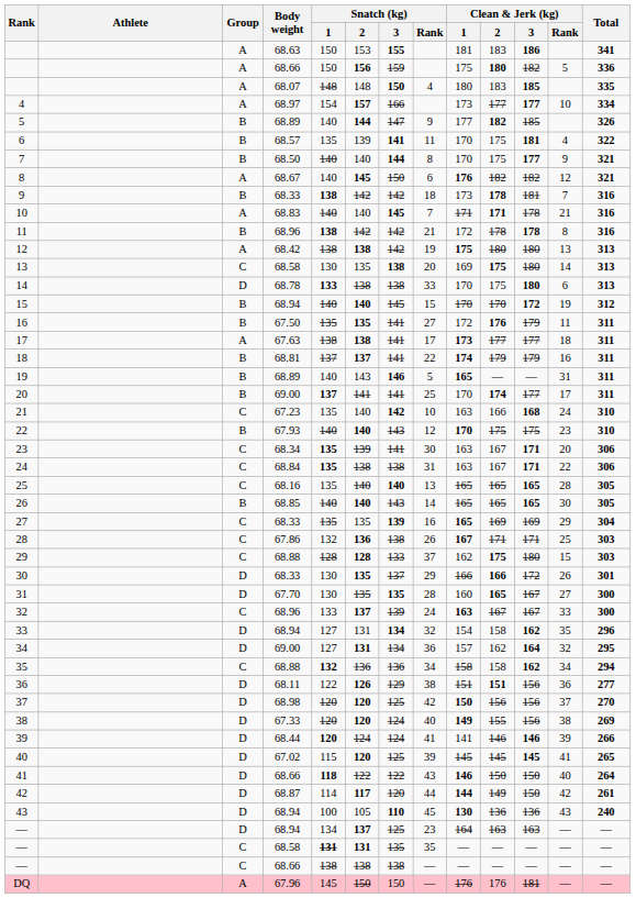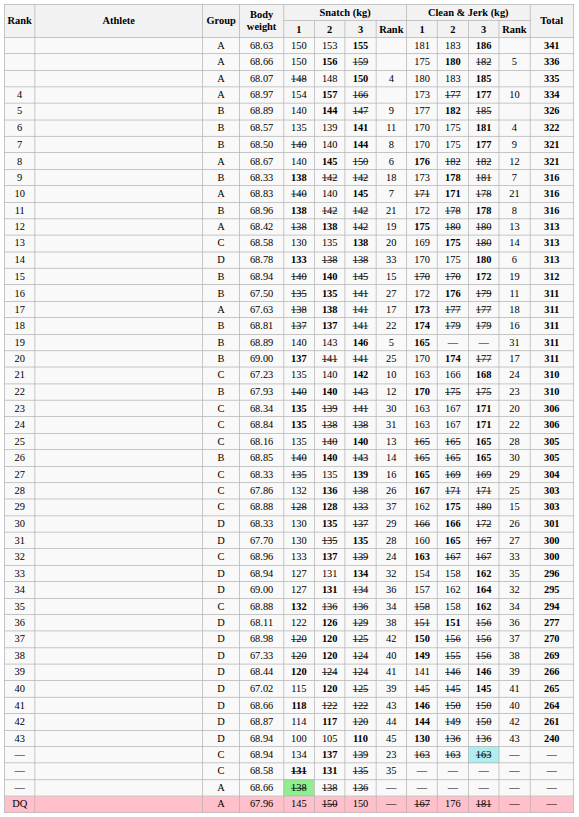 <table class = "wikitable" style="text-align:center;">
 <tr>
 <th rowspan=2 width=40>Rank</th>
 <th rowspan=2 width=250>Athlete</th>
 <th rowspan=2 width=50>Group</th>
 <th rowspan=2 width=60>Body weight</th>
 <th colspan=4>Snatch (kg)</th>
 <th colspan=4>Clean & Jerk (kg)</th>
 <th rowspan=2 width=60>Total</th>
 </tr>
 <tr>
 <th width=40>1</th>
 <th width=40>2</th>
 <th width=40>3</th>
 <th width=40>Rank</th>
 <th width=40>1</th>
 <th width=40>2</th>
 <th width=40>3</th>
 <th width=40>Rank</th>
 </tr>
 <tr>
 <td></td>
 <td align=left></td>
 <td>A</td>
 <td>68.63</td>
 <td>150</td>
 <td>153</td>
 <td><strong>155</strong></td>
 <td></td>
 <td>181</td>
 <td>183</td>
 <td><strong>186</strong></td>
 <td></td>
 <td><strong>341</strong></td>
 </tr>
 <tr>
 <td></td>
 <td align=left></td>
 <td>A</td>
 <td>68.66</td>
 <td>150</td>
 <td><strong>156</strong></td>
 <td><s>159</s></td>
 <td></td>
 <td>175</td>
 <td><strong>180</strong></td>
 <td><s>182</s></td>
 <td>5</td>
 <td><strong>336</strong></td>
 </tr>
 <tr>
 <td></td>
 <td align=left></td>
 <td>A</td>
 <td>68.07</td>
 <td><s>148</s></td>
 <td>148</td>
 <td><strong>150</strong></td>
 <td>4</td>
 <td>180</td>
 <td>183</td>
 <td><strong>185</strong></td>
 <td></td>
 <td><strong>335</strong></td>
 </tr>
 <tr>
 <td>4</td>
 <td align=left></td>
 <td>A</td>
 <td>68.97</td>
 <td>154</td>
 <td><strong>157</strong></td>
 <td><s>166</s></td>
 <td></td>
 <td>173</td>
 <td><s>177</s></td>
 <td><strong>177</strong></td>
 <td>10</td>
 <td><strong>334</strong></td>
 </tr>
 <tr>
 <td>5</td>
 <td align=left></td>
 <td>B</td>
 <td>68.89</td>
 <td>140</td>
 <td><strong>144</strong></td>
 <td><s>147</s></td>
 <td>9</td>
 <td>177</td>
 <td><strong>182</strong></td>
 <td><s>185</s></td>
 <td></td>
 <td><strong>326</strong></td>
 </tr>
 <tr>
 <td>6</td>
 <td align=left></td>
 <td>B</td>
 <td>68.57</td>
 <td>135</td>
 <td>139</td>
 <td><strong>141</strong></td>
 <td>11</td>
 <td>170</td>
 <td>175</td>
 <td><strong>181</strong></td>
 <td>4</td>
 <td><strong>322</strong></td>
 </tr>
 <tr>
 <td>7</td>
 <td align=left></td>
 <td>B</td>
 <td>68.50</td>
 <td><s>140</s></td>
 <td>140</td>
 <td><strong>144</strong></td>
 <td>8</td>
 <td>170</td>
 <td>175</td>
 <td><strong>177</strong></td>
 <td>9</td>
 <td><strong>321</strong></td>
 </tr>
 <tr>
 <td>8</td>
 <td align=left></td>
 <td>A</td>
 <td>68.67</td>
 <td>140</td>
 <td><strong>145</strong></td>
 <td><s>150</s></td>
 <td>6</td>
 <td><strong>176</strong></td>
 <td><s>182</s></td>
 <td><s>182</s></td>
 <td>12</td>
 <td><strong>321</strong></td>
 </tr>
 <tr>
 <td>9</td>
 <td align=left></td>
 <td>B</td>
 <td>68.33</td>
 <td><strong>138</strong></td>
 <td><s>142</s></td>
 <td><s>142</s></td>
 <td>18</td>
 <td>173</td>
 <td><strong>178</strong></td>
 <td><s>181</s></td>
 <td>7</td>
 <td><strong>316</strong></td>
 </tr>
 <tr>
 <td>10</td>
 <td align=left></td>
 <td>A</td>
 <td>68.83</td>
 <td><s>140</s></td>
 <td>140</td>
 <td><strong>145</strong></td>
 <td>7</td>
 <td><s>171</s></td>
 <td><strong>171</strong></td>
 <td><s>178</s></td>
 <td>21</td>
 <td><strong>316</strong></td>
 </tr>
 <tr>
 <td>11</td>
 <td align=left></td>
 <td>B</td>
 <td>68.96</td>
 <td><strong>138</strong></td>
 <td><s>142</s></td>
 <td><s>142</s></td>
 <td>21</td>
 <td>172</td>
 <td><s>178</s></td>
 <td><strong>178</strong></td>
 <td>8</td>
 <td><strong>316</strong></td>
 </tr>
 <tr>
 <td>12</td>
 <td align=left></td>
 <td>A</td>
 <td>68.42</td>
 <td><s>138</s></td>
 <td><strong>138</strong></td>
 <td><s>142</s></td>
 <td>19</td>
 <td><strong>175</strong></td>
 <td><s>180</s></td>
 <td><s>180</s></td>
 <td>13</td>
 <td><strong>313</strong></td>
 </tr>
 <tr>
 <td>13</td>
 <td align=left></td>
 <td>C</td>
 <td>68.58</td>
 <td>130</td>
 <td>135</td>
 <td><strong>138</strong></td>
 <td>20</td>
 <td>169</td>
 <td><strong>175</strong></td>
 <td><s>180</s></td>
 <td>14</td>
 <td><strong>313</strong></td>
 </tr>
 <tr>
 <td>14</td>
 <td align=left></td>
 <td>D</td>
 <td>68.78</td>
 <td><strong>133</strong></td>
 <td><s>138</s></td>
 <td><s>138</s></td>
 <td>33</td>
 <td>170</td>
 <td>175</td>
 <td><strong>180</strong></td>
 <td>6</td>
 <td><strong>313</strong></td>
 </tr>
 <tr>
 <td>15</td>
 <td align=left></td>
 <td>B</td>
 <td>68.94</td>
 <td><s>140</s></td>
 <td><strong>140</strong></td>
 <td><s>145</s></td>
 <td>15</td>
 <td><s>170</s></td>
 <td><s>170</s></td>
 <td><strong>172</strong></td>
 <td>19</td>
 <td><strong>312</strong></td>
 </tr>
 <tr>
 <td>16</td>
 <td align=left></td>
 <td>B</td>
 <td>67.50</td>
 <td><s>135</s></td>
 <td><strong>135</strong></td>
 <td><s>141</s></td>
 <td>27</td>
 <td>172</td>
 <td><strong>176</strong></td>
 <td><s>179</s></td>
 <td>11</td>
 <td><strong>311</strong></td>
 </tr>
 <tr>
 <td>17</td>
 <td align=left></td>
 <td>A</td>
 <td>67.63</td>
 <td><s>138</s></td>
 <td><strong>138</strong></td>
 <td><s>141</s></td>
 <td>17</td>
 <td><strong>173</strong></td>
 <td><s>177</s></td>
 <td><s>177</s></td>
 <td>18</td>
 <td><strong>311</strong></td>
 </tr>
 <tr>
 <td>18</td>
 <td align=left></td>
 <td>B</td>
 <td>68.81</td>
 <td><s>137</s></td>
 <td><strong>137</strong></td>
 <td><s>141</s></td>
 <td>22</td>
 <td><strong>174</strong></td>
 <td><s>179</s></td>
 <td><s>179</s></td>
 <td>16</td>
 <td><strong>311</strong></td>
 </tr>
 <tr>
 <td>19</td>
 <td align=left></td>
 <td>B</td>
 <td>68.89</td>
 <td>140</td>
 <td>143</td>
 <td><strong>146</strong></td>
 <td>5</td>
 <td><strong>165</strong></td>
 <td>—</td>
 <td>—</td>
 <td>31</td>
 <td><strong>311</strong></td>
 </tr>
 <tr>
 <td>20</td>
 <td align=left></td>
 <td>B</td>
 <td>69.00</td>
 <td><strong>137</strong></td>
 <td><s>141</s></td>
 <td><s>141</s></td>
 <td>25</td>
 <td>170</td>
 <td><strong>174</strong></td>
 <td><s>177</s></td>
 <td>17</td>
 <td><strong>311</strong></td>
 </tr>
 <tr>
 <td>21</td>
 <td align=left></td>
 <td>C</td>
 <td>67.23</td>
 <td>135</td>
 <td>140</td>
 <td><strong>142</strong></td>
 <td>10</td>
 <td>163</td>
 <td>166</td>
 <td><strong>168</strong></td>
 <td>24</td>
 <td><strong>310</strong></td>
 </tr>
 <tr>
 <td>22</td>
 <td align=left></td>
 <td>B</td>
 <td>67.93</td>
 <td><s>140</s></td>
 <td><strong>140</strong></td>
 <td><s>143</s></td>
 <td>12</td>
 <td><strong>170</strong></td>
 <td><s>175</s></td>
 <td><s>175</s></td>
 <td>23</td>
 <td><strong>310</strong></td>
 </tr>
 <tr>
 <td>23</td>
 <td align=left></td>
 <td>C</td>
 <td>68.34</td>
 <td><strong>135</strong></td>
 <td><s>139</s></td>
 <td><s>141</s></td>
 <td>30</td>
 <td>163</td>
 <td>167</td>
 <td><strong>171</strong></td>
 <td>20</td>
 <td><strong>306</strong></td>
 </tr>
 <tr>
 <td>24</td>
 <td align=left></td>
 <td>C</td>
 <td>68.84</td>
 <td><strong>135</strong></td>
 <td><s>138</s></td>
 <td><s>138</s></td>
 <td>31</td>
 <td>163</td>
 <td>167</td>
 <td><strong>171</strong></td>
 <td>22</td>
 <td><strong>306</strong></td>
 </tr>
 <tr>
 <td>25</td>
 <td align=left></td>
 <td>C</td>
 <td>68.16</td>
 <td>135</td>
 <td><s>140</s></td>
 <td><strong>140</strong></td>
 <td>13</td>
 <td><s>165</s></td>
 <td><s>165</s></td>
 <td><strong>165</strong></td>
 <td>28</td>
 <td><strong>305</strong></td>
 </tr>
 <tr>
 <td>26</td>
 <td align=left></td>
 <td>B</td>
 <td>68.85</td>
 <td><s>140</s></td>
 <td><strong>140</strong></td>
 <td><s>143</s></td>
 <td>14</td>
 <td><s>165</s></td>
 <td><s>165</s></td>
 <td><strong>165</strong></td>
 <td>30</td>
 <td><strong>305</strong></td>
 </tr>
 <tr>
 <td>27</td>
 <td align=left></td>
 <td>C</td>
 <td>68.33</td>
 <td><s>135</s></td>
 <td>135</td>
 <td><strong>139</strong></td>
 <td>16</td>
 <td><strong>165</strong></td>
 <td><s>169</s></td>
 <td><s>169</s></td>
 <td>29</td>
 <td><strong>304</strong></td>
 </tr>
 <tr>
 <td>28</td>
 <td align=left></td>
 <td>C</td>
 <td>67.86</td>
 <td>132</td>
 <td><strong>136</strong></td>
 <td><s>138</s></td>
 <td>26</td>
 <td><strong>167</strong></td>
 <td><s>171</s></td>
 <td><s>171</s></td>
 <td>25</td>
 <td><strong>303</strong></td>
 </tr>
 <tr>
 <td>29</td>
 <td align=left></td>
 <td>C</td>
 <td>68.88</td>
 <td><s>128</s></td>
 <td><strong>128</strong></td>
 <td><s>133</s></td>
 <td>37</td>
 <td>162</td>
 <td><strong>175</strong></td>
 <td><s>180</s></td>
 <td>15</td>
 <td><strong>303</strong></td>
 </tr>
 <tr>
 <td>30</td>
 <td align=left></td>
 <td>D</td>
 <td>68.33</td>
 <td>130</td>
 <td><strong>135</strong></td>
 <td><s>137</s></td>
 <td>29</td>
 <td><s>166</s></td>
 <td><strong>166</strong></td>
 <td><s>172</s></td>
 <td>26</td>
 <td><strong>301</strong></td>
 </tr>
 <tr>
 <td>31</td>
 <td align=left></td>
 <td>D</td>
 <td>67.70</td>
 <td>130</td>
 <td><s>135</s></td>
 <td><strong>135</strong></td>
 <td>28</td>
 <td>160</td>
 <td><strong>165</strong></td>
 <td><s>167</s></td>
 <td>27</td>
 <td><strong>300</strong></td>
 </tr>
 <tr>
 <td>32</td>
 <td align=left></td>
 <td>C</td>
 <td>68.96</td>
 <td>133</td>
 <td><strong>137</strong></td>
 <td><s>139</s></td>
 <td>24</td>
 <td><strong>163</strong></td>
 <td><s>167</s></td>
 <td><s>167</s></td>
 <td>33</td>
 <td><strong>300</strong></td>
 </tr>
 <tr>
 <td>33</td>
 <td align=left></td>
 <td>D</td>
 <td>68.94</td>
 <td>127</td>
 <td>131</td>
 <td><strong>134</strong></td>
 <td>32</td>
 <td>154</td>
 <td>158</td>
 <td><strong>162</strong></td>
 <td>35</td>
 <td><strong>296</strong></td>
 </tr>
 <tr>
 <td>34</td>
 <td align=left></td>
 <td>D</td>
 <td>69.00</td>
 <td>127</td>
 <td><strong>131</strong></td>
 <td><s>134</s></td>
 <td>36</td>
 <td>157</td>
 <td>162</td>
 <td><strong>164</strong></td>
 <td>32</td>
 <td><strong>295</strong></td>
 </tr>
 <tr>
 <td>35</td>
 <td align=left></td>
 <td>C</td>
 <td>68.88</td>
 <td><strong>132</strong></td>
 <td><s>136</s></td>
 <td><s>136</s></td>
 <td>34</td>
 <td><s>158</s></td>
 <td>158</td>
 <td><strong>162</strong></td>
 <td>34</td>
 <td><strong>294</strong></td>
 </tr>
 <tr>
 <td>36</td>
 <td align=left></td>
 <td>D</td>
 <td>68.11</td>
 <td>122</td>
 <td><strong>126</strong></td>
 <td><s>129</s></td>
 <td>38</td>
 <td><s>151</s></td>
 <td><strong>151</strong></td>
 <td><s>156</s></td>
 <td>36</td>
 <td><strong>277</strong></td>
 </tr>
 <tr>
 <td>37</td>
 <td align=left></td>
 <td>D</td>
 <td>68.98</td>
 <td><s>120</s></td>
 <td><strong>120</strong></td>
 <td><s>125</s></td>
 <td>42</td>
 <td><strong>150</strong></td>
 <td><s>156</s></td>
 <td><s>156</s></td>
 <td>37</td>
 <td><strong>270</strong></td>
 </tr>
 <tr>
 <td>38</td>
 <td align=left></td>
 <td>D</td>
 <td>67.33</td>
 <td><s>120</s></td>
 <td><strong>120</strong></td>
 <td><s>124</s></td>
 <td>40</td>
 <td><strong>149</strong></td>
 <td><s>155</s></td>
 <td><s>156</s></td>
 <td>38</td>
 <td><strong>269</strong></td>
 </tr>
 <tr>
 <td>39</td>
 <td align=left></td>
 <td>D</td>
 <td>68.44</td>
 <td><strong>120</strong></td>
 <td><s>124</s></td>
 <td><s>124</s></td>
 <td>41</td>
 <td>141</td>
 <td><s>146</s></td>
 <td><strong>146</strong></td>
 <td>39</td>
 <td><strong>266</strong></td>
 </tr>
 <tr>
 <td>40</td>
 <td align=left></td>
 <td>D</td>
 <td>67.02</td>
 <td>115</td>
 <td><strong>120</strong></td>
 <td><s>125</s></td>
 <td>39</td>
 <td><s>145</s></td>
 <td><s>145</s></td>
 <td><strong>145</strong></td>
 <td>41</td>
 <td><strong>265</strong></td>
 </tr>
 <tr>
 <td>41</td>
 <td align=left></td>
 <td>D</td>
 <td>68.66</td>
 <td><strong>118</strong></td>
 <td><s>122</s></td>
 <td><s>122</s></td>
 <td>43</td>
 <td><strong>146</strong></td>
 <td><s>150</s></td>
 <td><s>150</s></td>
 <td>40</td>
 <td><strong>264</strong></td>
 </tr>
 <tr>
 <td>42</td>
 <td align=left></td>
 <td>D</td>
 <td>68.87</td>
 <td>114</td>
 <td><strong>117</strong></td>
 <td><s>120</s></td>
 <td>44</td>
 <td><strong>144</strong></td>
 <td><s>149</s></td>
 <td><s>150</s></td>
 <td>42</td>
 <td><strong>261</strong></td>
 </tr>
 <tr>
 <td>43</td>
 <td align=left></td>
 <td>D</td>
 <td>68.94</td>
 <td>100</td>
 <td>105</td>
 <td><strong>110</strong></td>
 <td>45</td>
 <td><strong>130</strong></td>
 <td><s>136</s></td>
 <td><s>136</s></td>
 <td>43</td>
 <td><strong>240</strong></td>
 </tr>
 <tr>
 <td>—</td>
 <td align=left></td>
-<td>D</td>
+<td>C</td>
 <td>68.94</td>
 <td>134</td>
 <td><strong>137</strong></td>
-<td><s>125</s></td>
+<td><s>139</s></td>
 <td>23</td>
-<td><s>164</s></td>
 <td><s>163</s></td>
 <td><s>163</s></td>
+<td style="background: paleturquoise;"><s>163</s></td>
 <td>—</td>
 <td>—</td>
 </tr>
 <tr>
 <td>—</td>
 <td align=left></td>
 <td>C</td>
 <td>68.58</td>
 <td><strong><s>131</s></strong></td>
 <td><strong>131</strong></td>
 <td><s>135</s></td>
 <td>35</td>
 <td>—</td>
 <td>—</td>
 <td>—</td>
 <td>—</td>
 <td>—</td>
 </tr>
 <tr>
 <td>—</td>
 <td align=left></td>
-<td>C</td>
+<td>A</td>
 <td>68.66</td>
+<td style="background: lightgreen;"><s>138</s></td>
 <td><s>138</s></td>
-<td><s>138</s></td>
-<td><s>138</s></td>
+<td><s>136</s></td>
 <td>—</td>
 <td>—</td>
 <td>—</td>
 <td>—</td>
 <td>—</td>
 <td>—</td>
 </tr>
 <tr bgcolor=pink>
 <td>DQ</td>
 <td align=left></td>
 <td>A</td>
 <td>67.96</td>
 <td>145</td>
 <td><s>150</s></td>
 <td>150</td>
 <td>—</td>
-<td><s>176</s></td>
+<td><s>167</s></td>
 <td>176</td>
 <td><s>181</s></td>
 <td>—</td>
 <td>—</td>
 </tr>
 </table>
